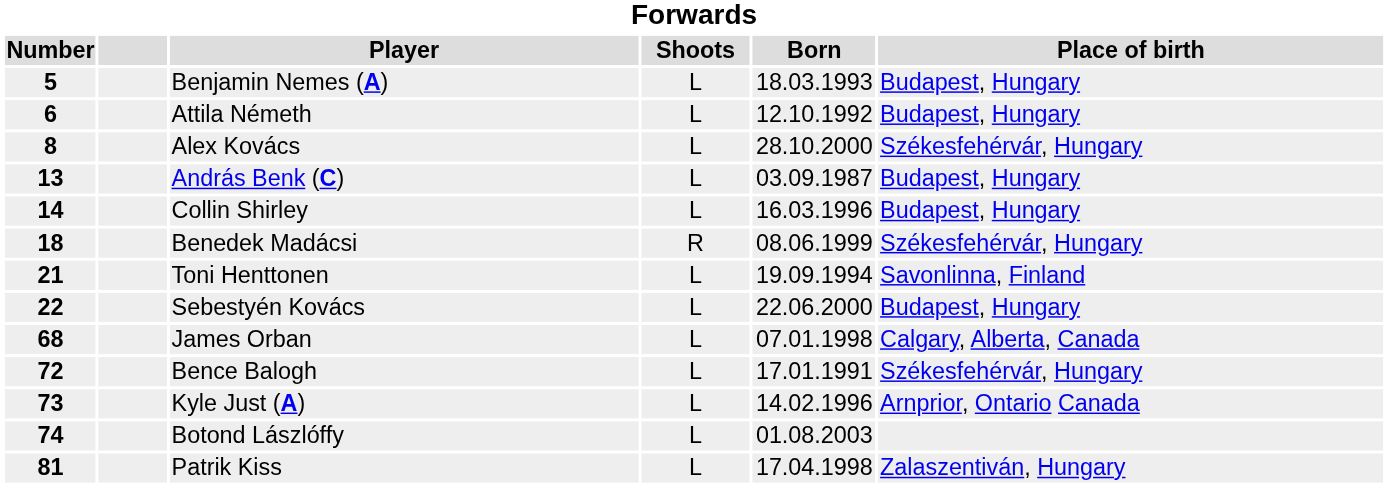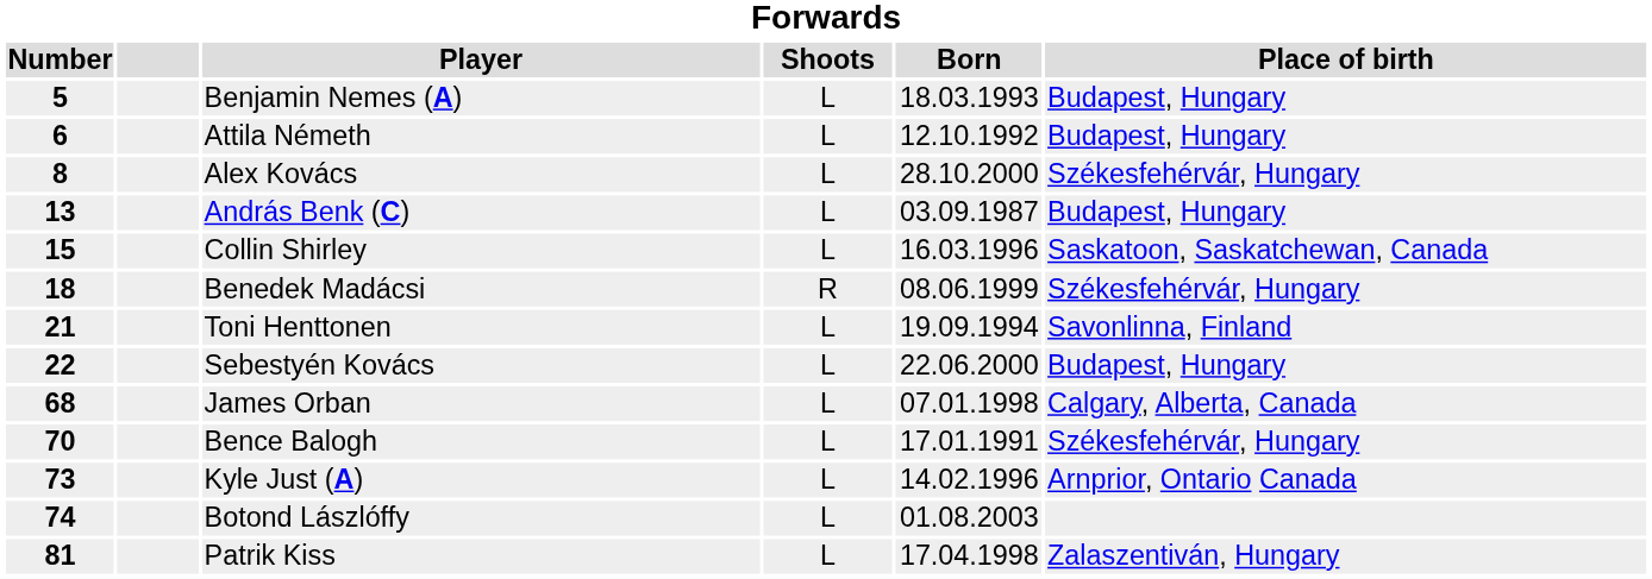 <table width="75%">
 <tr>
 <th colspan="7"><big>Forwards</big></th>
 </tr>
 <tr bgcolor="#dddddd">
 <th width="5%">Number</th>
 <th width="5%"></th>
 <th>Player</th>
 <th width="8%">Shoots</th>
 <th width="9%">Born</th>
 <th width="37%">Place of birth</th>
 </tr>
 <tr bgcolor="#eeeeee">
 <td align="center"><strong>5</strong></td>
 <td align="center"></td>
 <td>Benjamin Nemes (<strong><a href='#'>A</a></strong>)</td>
 <td align="center">L</td>
 <td align="center">18.03.1993</td>
 <td><a href='#'>Budapest</a>, <a href='#'>Hungary</a></td>
 </tr>
 <tr bgcolor="#eeeeee">
 <td align="center"><strong>6</strong></td>
 <td align="center"></td>
 <td>Attila Németh</td>
 <td align="center">L</td>
 <td align="center">12.10.1992</td>
 <td><a href='#'>Budapest</a>, <a href='#'>Hungary</a></td>
 </tr>
 <tr bgcolor="#eeeeee">
 <td align="center"><strong>8</strong></td>
 <td align="center"></td>
 <td>Alex Kovács</td>
 <td align="center">L</td>
 <td align="center">28.10.2000</td>
 <td><a href='#'>Székesfehérvár</a>, <a href='#'>Hungary</a></td>
 </tr>
 <tr bgcolor="#eeeeee">
 <td align="center"><strong>13</strong></td>
 <td align="center"></td>
 <td><a href='#'>András Benk</a> (<strong><a href='#'>C</a></strong>)</td>
 <td align="center">L</td>
 <td align="center">03.09.1987</td>
 <td><a href='#'>Budapest</a>, <a href='#'>Hungary</a></td>
 </tr>
 <tr bgcolor="#eeeeee">
-<td align="center"><strong>14</strong></td>
+<td align="center"><strong>15</strong></td>
 <td align="center"></td>
 <td>Collin Shirley</td>
 <td align="center">L</td>
 <td align="center">16.03.1996</td>
-<td><a href='#'>Budapest</a>, <a href='#'>Hungary</a></td>
+<td><a href='#'>Saskatoon</a>, <a href='#'>Saskatchewan</a>, <a href='#'>Canada</a></td>
 </tr>
 <tr bgcolor="#eeeeee">
 <td align="center"><strong>18</strong></td>
 <td align="center"></td>
 <td>Benedek Madácsi</td>
 <td align="center">R</td>
 <td align="center">08.06.1999</td>
 <td><a href='#'>Székesfehérvár</a>, <a href='#'>Hungary</a></td>
 </tr>
 <tr bgcolor="#eeeeee">
 <td align="center"><strong>21</strong></td>
 <td align="center"></td>
 <td>Toni Henttonen</td>
 <td align="center">L</td>
 <td align="center">19.09.1994</td>
 <td><a href='#'>Savonlinna</a>, <a href='#'>Finland</a></td>
 </tr>
 <tr bgcolor="#eeeeee">
 <td align="center"><strong>22</strong></td>
 <td align="center"></td>
 <td>Sebestyén Kovács</td>
 <td align="center">L</td>
 <td align="center">22.06.2000</td>
 <td><a href='#'>Budapest</a>, <a href='#'>Hungary</a></td>
 </tr>
 <tr bgcolor="#eeeeee">
 <td align="center"><strong>68</strong></td>
 <td align="center"></td>
 <td>James Orban</td>
 <td align="center">L</td>
 <td align="center">07.01.1998</td>
 <td><a href='#'>Calgary</a>, <a href='#'>Alberta</a>, <a href='#'>Canada</a></td>
 </tr>
 <tr bgcolor="#eeeeee">
-<td align="center"><strong>72</strong></td>
+<td align="center"><strong>70</strong></td>
 <td align="center"></td>
 <td>Bence Balogh</td>
 <td align="center">L</td>
 <td align="center">17.01.1991</td>
 <td><a href='#'>Székesfehérvár</a>, <a href='#'>Hungary</a></td>
 </tr>
 <tr bgcolor="#eeeeee">
 <td align="center"><strong>73</strong></td>
 <td align="center"></td>
 <td>Kyle Just (<strong><a href='#'>A</a></strong>)</td>
 <td align="center">L</td>
 <td align="center">14.02.1996</td>
 <td><a href='#'>Arnprior</a>, <a href='#'>Ontario</a> <a href='#'>Canada</a></td>
 </tr>
 <tr bgcolor="#eeeeee">
 <td align="center"><strong>74</strong></td>
 <td align="center"></td>
 <td>Botond Lászlóffy</td>
 <td align="center">L</td>
 <td align="center">01.08.2003</td>
 <td></td>
 </tr>
 <tr bgcolor="#eeeeee">
 <td align="center"><strong>81</strong></td>
 <td align="center"></td>
 <td>Patrik Kiss</td>
 <td align="center">L</td>
 <td align="center">17.04.1998</td>
 <td><a href='#'>Zalaszentiván</a>, <a href='#'>Hungary</a></td>
 </tr>
 </table>
